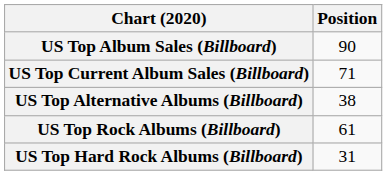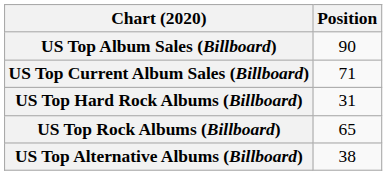 <table class="wikitable sortable plainrowheaders" style="text-align:center">
 <tr>
 <th scope="col">Chart (2020)</th>
 <th scope="col">Position</th>
 </tr>
 <tr>
 <th scope="row">US Top Album Sales (<em>Billboard</em>)</th>
 <td>90</td>
 </tr>
 <tr>
 <th scope="row">US Top Current Album Sales (<em>Billboard</em>)</th>
 <td>71</td>
 </tr>
 <tr>
+<th scope="row">US Top Hard Rock Albums (<em>Billboard</em>)</th>
+<td>31</td>
+</tr>
+<tr>
+<th scope="row">US Top Rock Albums (<em>Billboard</em>)</th>
+<td>65</td>
+</tr>
+<tr>
 <th scope="row">US Top Alternative Albums (<em>Billboard</em>)</th>
 <td>38</td>
 </tr>
-<tr>
-<th scope="row">US Top Rock Albums (<em>Billboard</em>)</th>
-<td>61</td>
-</tr>
-<tr>
-<th scope="row">US Top Hard Rock Albums (<em>Billboard</em>)</th>
-<td>31</td>
-</tr>
 </table>
